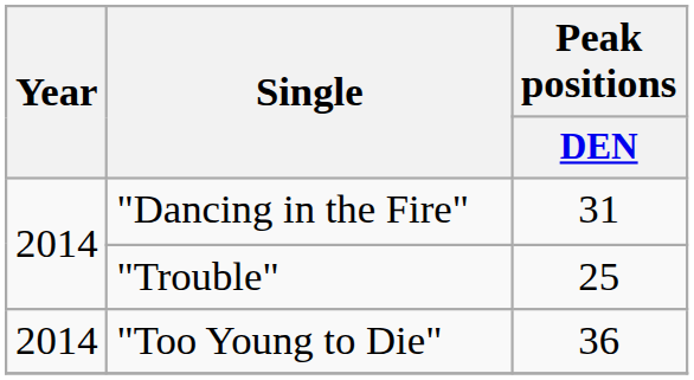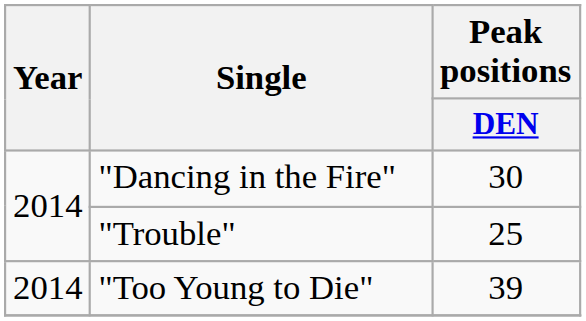 <table class="wikitable">
 <tr>
 <th align="center" rowspan="2" width="10">Year</th>
 <th align="center" rowspan="2" width="150">Single</th>
 <th align="center" colspan="1" width="20">Peak positions</th>
 </tr>
 <tr>
 <th scope="col" style="width:3em;font-size:90%;"><a href='#'>DEN</a><br></th>
 </tr>
 <tr>
 <td style="text-align:center;" rowspan=2>2014</td>
 <td>"Dancing in the Fire"</td>
-<td style="text-align:center;">31</td>
+<td style="text-align:center;">30</td>
 </tr>
 <tr>
 <td>"Trouble"</td>
 <td style="text-align:center;">25</td>
 </tr>
 <tr>
 <td style="text-align:center;" rowspan=1>2014</td>
 <td>"Too Young to Die"</td>
-<td style="text-align:center;">36</td>
+<td style="text-align:center;">39</td>
 </tr>
 <tr>
 </tr>
 </table>
